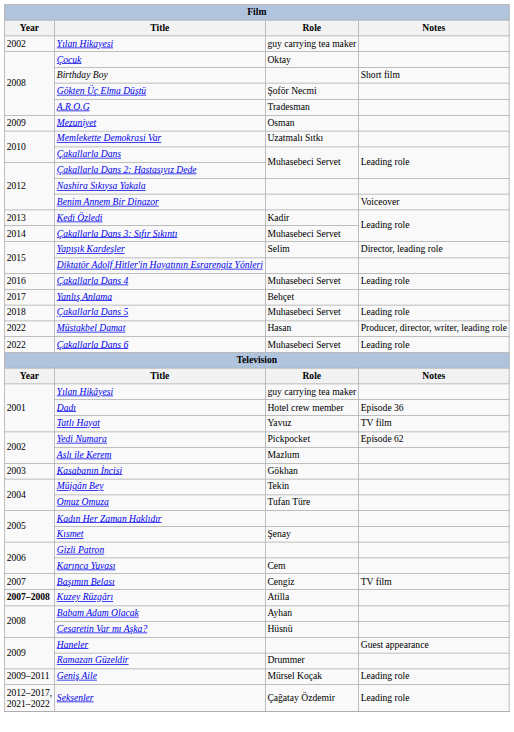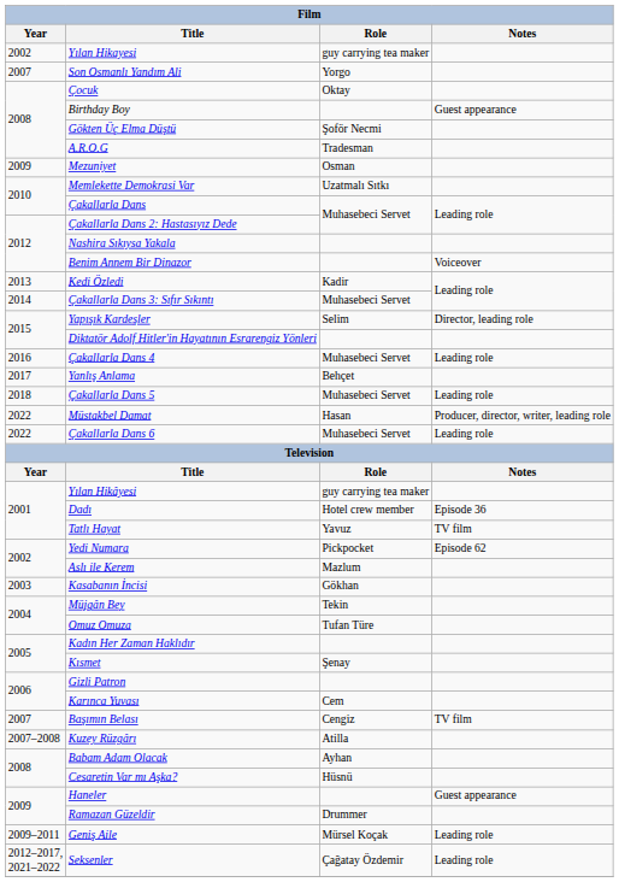 <table class="wikitable" style="font-size: 80%;">
 <tr>
 <th colspan="4" style="background:LightSteelBlue">Film</th>
 </tr>
 <tr>
 <th>Year</th>
 <th>Title</th>
 <th>Role</th>
 <th>Notes</th>
 </tr>
 <tr>
 <td>2002</td>
 <td><em><a href='#'>Yılan Hikayesi</a></em></td>
 <td>guy carrying tea maker</td>
 <td></td>
 </tr>
 <tr>
+<td>2007</td>
+<td><em><a href='#'>Son Osmanlı Yandım Ali</a></em></td>
+<td>Yorgo</td>
+<td></td>
+</tr>
+<tr>
 <td rowspan="4">2008</td>
 <td><em><a href='#'>Çocuk</a></em></td>
 <td>Oktay</td>
 <td></td>
 </tr>
 <tr>
 <td><em>Birthday Boy</em></td>
 <td></td>
-<td>Short film</td>
+<td>Guest appearance</td>
 </tr>
 <tr>
 <td><em><a href='#'>Gökten Üç Elma Düştü</a></em></td>
 <td>Şoför Necmi</td>
 <td></td>
 </tr>
 <tr>
 <td><em><a href='#'>A.R.O.G</a></em></td>
 <td>Tradesman</td>
 <td></td>
 </tr>
 <tr>
 <td>2009</td>
 <td><em><a href='#'>Mezuniyet</a></em></td>
 <td>Osman</td>
 <td></td>
 </tr>
 <tr>
 <td rowspan="2">2010</td>
 <td><em><a href='#'>Memlekette Demokrasi Var</a></em></td>
 <td>Uzatmalı Sıtkı</td>
 <td></td>
 </tr>
 <tr>
 <td><em><a href='#'>Çakallarla Dans</a></em></td>
 <td rowspan="2">Muhasebeci Servet</td>
 <td rowspan="2">Leading role</td>
 </tr>
 <tr>
 <td rowspan="3">2012</td>
 <td><em><a href='#'>Çakallarla Dans 2: Hastasıyız Dede</a></em></td>
 </tr>
 <tr>
 <td><em><a href='#'>Nashira Sıkıysa Yakala</a></em></td>
 <td></td>
 <td></td>
 </tr>
 <tr>
 <td><em><a href='#'>Benim Annem Bir Dinazor</a></em></td>
 <td></td>
 <td>Voiceover</td>
 </tr>
 <tr>
 <td>2013</td>
 <td><em><a href='#'>Kedi Özledi</a></em></td>
 <td>Kadir</td>
 <td rowspan="2">Leading role</td>
 </tr>
 <tr>
 <td>2014</td>
 <td><em><a href='#'>Çakallarla Dans 3: Sıfır Sıkıntı</a></em></td>
 <td>Muhasebeci Servet</td>
 </tr>
 <tr>
 <td rowspan="2">2015</td>
 <td><em><a href='#'>Yapışık Kardeşler</a></em></td>
 <td>Selim</td>
 <td>Director, leading role</td>
 </tr>
 <tr>
 <td><em><a href='#'>Diktatör Adolf Hitler'in Hayatının Esrarengiz Yönleri</a></em></td>
 <td></td>
 <td></td>
 </tr>
 <tr>
 <td>2016</td>
 <td><em><a href='#'>Çakallarla Dans 4</a></em></td>
 <td>Muhasebeci Servet</td>
 <td>Leading role</td>
 </tr>
 <tr>
 <td>2017</td>
 <td><em><a href='#'>Yanlış Anlama</a></em></td>
 <td>Behçet</td>
 <td></td>
 </tr>
 <tr>
 <td>2018</td>
 <td><em><a href='#'>Çakallarla Dans 5</a></em></td>
 <td>Muhasebeci Servet</td>
 <td>Leading role</td>
 </tr>
 <tr>
 <td>2022</td>
 <td><em><a href='#'>Müstakbel Damat</a></em></td>
 <td>Hasan</td>
 <td>Producer, director, writer, leading role</td>
 </tr>
 <tr>
 <td>2022</td>
 <td><em><a href='#'>Çakallarla Dans 6</a></em></td>
 <td>Muhasebeci Servet</td>
 <td>Leading role</td>
 </tr>
 <tr>
 <th colspan="4" style="background:LightSteelBlue">Television</th>
 </tr>
 <tr>
 <th>Year</th>
 <th>Title</th>
 <th>Role</th>
 <th>Notes</th>
 </tr>
 <tr>
 <td rowspan="3">2001</td>
 <td><em><a href='#'>Yılan Hikâyesi</a></em></td>
 <td>guy carrying tea maker</td>
 <td></td>
 </tr>
 <tr>
 <td><em><a href='#'>Dadı</a></em></td>
 <td>Hotel crew member</td>
 <td>Episode 36</td>
 </tr>
 <tr>
 <td><em><a href='#'>Tatlı Hayat</a></em></td>
 <td>Yavuz</td>
 <td>TV film</td>
 </tr>
 <tr>
 <td rowspan="2">2002</td>
 <td><em><a href='#'>Yedi Numara</a></em></td>
 <td>Pickpocket</td>
 <td>Episode 62</td>
 </tr>
 <tr>
 <td><em><a href='#'>Aslı ile Kerem</a></em></td>
 <td>Mazlum</td>
 <td></td>
 </tr>
 <tr>
 <td>2003</td>
 <td><em><a href='#'>Kasabanın İncisi</a></em></td>
 <td>Gökhan</td>
 <td></td>
 </tr>
 <tr>
 <td rowspan="2">2004</td>
 <td><em><a href='#'>Müjgân Bey</a></em></td>
 <td>Tekin</td>
 <td></td>
 </tr>
 <tr>
 <td><em><a href='#'>Omuz Omuza</a></em></td>
 <td>Tufan Türe</td>
 <td></td>
 </tr>
 <tr>
 <td rowspan="2">2005</td>
 <td><em><a href='#'>Kadın Her Zaman Haklıdır</a></em></td>
 <td></td>
 <td></td>
 </tr>
 <tr>
 <td><em><a href='#'>Kısmet</a></em></td>
 <td>Şenay</td>
 <td></td>
 </tr>
 <tr>
 <td rowspan="2">2006</td>
 <td><em><a href='#'>Gizli Patron</a></em></td>
 <td></td>
 <td></td>
 </tr>
 <tr>
 <td><em><a href='#'>Karınca Yuvası</a></em></td>
 <td>Cem</td>
 <td></td>
 </tr>
 <tr>
 <td>2007</td>
 <td><em><a href='#'>Başımın Belası</a></em></td>
 <td>Cengiz</td>
 <td>TV film</td>
 </tr>
 <tr>
-<td><strong>2007–2008</strong></td>
+<td>2007–2008</td>
 <td><em><a href='#'>Kuzey Rüzgârı</a></em></td>
 <td>Atilla</td>
 <td></td>
 </tr>
 <tr>
 <td rowspan="2">2008</td>
 <td><em><a href='#'>Babam Adam Olacak</a></em></td>
 <td>Ayhan</td>
 <td></td>
 </tr>
 <tr>
 <td><em><a href='#'>Cesaretin Var mı Aşka?</a></em></td>
 <td>Hüsnü</td>
 <td></td>
 </tr>
 <tr>
 <td rowspan="2">2009</td>
 <td><em><a href='#'>Haneler</a></em></td>
 <td></td>
 <td>Guest appearance</td>
 </tr>
 <tr>
 <td><em><a href='#'>Ramazan Güzeldir</a></em></td>
 <td>Drummer</td>
 <td></td>
 </tr>
 <tr>
 <td>2009–2011</td>
 <td><em><a href='#'>Geniş Aile</a></em></td>
 <td>Mürsel Koçak</td>
 <td>Leading role</td>
 </tr>
 <tr>
 <td>2012–2017,<br>2021–2022</td>
 <td><em><a href='#'>Seksenler</a></em></td>
 <td>Çağatay Özdemir</td>
 <td>Leading role</td>
 </tr>
 <tr>
 </tr>
 </table>
